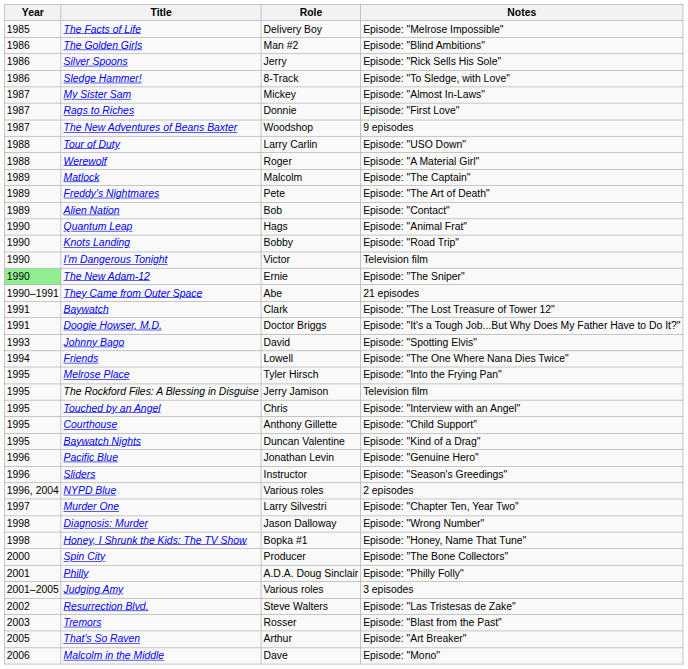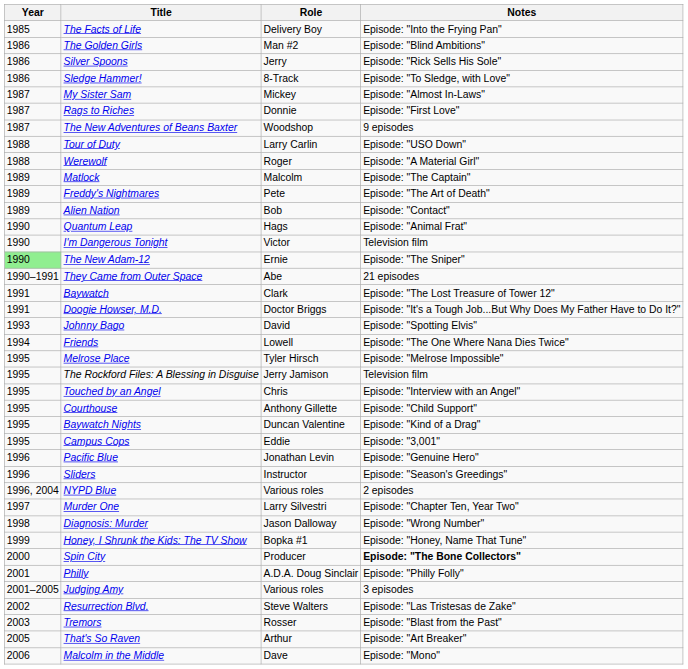 <table class="wikitable sortable">
 <tr>
 <th>Year</th>
 <th>Title</th>
 <th>Role</th>
 <th>Notes</th>
 </tr>
 <tr>
 <td>1985</td>
 <td><a href='#'><em>The Facts of Life</em></a></td>
 <td>Delivery Boy</td>
-<td>Episode: "Melrose Impossible"</td>
+<td>Episode: "Into the Frying Pan"</td>
 </tr>
 <tr>
 <td>1986</td>
 <td><em><a href='#'>The Golden Girls</a></em></td>
 <td>Man #2</td>
 <td>Episode: "Blind Ambitions"</td>
 </tr>
 <tr>
 <td>1986</td>
 <td><em><a href='#'>Silver Spoons</a></em></td>
 <td>Jerry</td>
 <td>Episode: "Rick Sells His Sole"</td>
 </tr>
 <tr>
 <td>1986</td>
 <td><em><a href='#'>Sledge Hammer!</a></em></td>
 <td>8-Track</td>
 <td>Episode: "To Sledge, with Love"</td>
 </tr>
 <tr>
 <td>1987</td>
 <td><em><a href='#'>My Sister Sam</a></em></td>
 <td>Mickey</td>
 <td>Episode: "Almost In-Laws"</td>
 </tr>
 <tr>
 <td>1987</td>
 <td><a href='#'><em>Rags to Riches</em></a></td>
 <td>Donnie</td>
 <td>Episode: "First Love"</td>
 </tr>
 <tr>
 <td>1987</td>
 <td><em><a href='#'>The New Adventures of Beans Baxter</a></em></td>
 <td>Woodshop</td>
 <td>9 episodes</td>
 </tr>
 <tr>
 <td>1988</td>
 <td><a href='#'><em>Tour of Duty</em></a></td>
 <td>Larry Carlin</td>
 <td>Episode: "USO Down"</td>
 </tr>
 <tr>
 <td>1988</td>
 <td><a href='#'><em>Werewolf</em></a></td>
 <td>Roger</td>
 <td>Episode: "A Material Girl"</td>
 </tr>
 <tr>
 <td>1989</td>
 <td><a href='#'><em>Matlock</em></a></td>
 <td>Malcolm</td>
 <td>Episode: "The Captain"</td>
 </tr>
 <tr>
 <td>1989</td>
 <td><em><a href='#'>Freddy's Nightmares</a></em></td>
 <td>Pete</td>
 <td>Episode: "The Art of Death"</td>
 </tr>
 <tr>
 <td>1989</td>
 <td><a href='#'><em>Alien Nation</em></a></td>
 <td>Bob</td>
 <td>Episode: "Contact"</td>
 </tr>
 <tr>
 <td>1990</td>
 <td><em><a href='#'>Quantum Leap</a></em></td>
 <td>Hags</td>
 <td>Episode: "Animal Frat"</td>
 </tr>
 <tr>
 <td>1990</td>
-<td><em><a href='#'>Knots Landing</a></em></td>
-<td>Bobby</td>
-<td>Episode: "Road Trip"</td>
-</tr>
-<tr>
-<td>1990</td>
 <td><em><a href='#'>I'm Dangerous Tonight</a></em></td>
 <td>Victor</td>
 <td>Television film</td>
 </tr>
 <tr>
 <td style="background: lightgreen;">1990</td>
 <td><a href='#'><em>The New Adam-12</em></a></td>
 <td>Ernie</td>
 <td>Episode: "The Sniper"</td>
 </tr>
 <tr>
 <td>1990–1991</td>
 <td><em><a href='#'>They Came from Outer Space</a></em></td>
 <td>Abe</td>
 <td>21 episodes</td>
 </tr>
 <tr>
 <td>1991</td>
 <td><em><a href='#'>Baywatch</a></em></td>
 <td>Clark</td>
 <td>Episode: "The Lost Treasure of Tower 12"</td>
 </tr>
 <tr>
 <td>1991</td>
 <td><em><a href='#'>Doogie Howser, M.D.</a></em></td>
 <td>Doctor Briggs</td>
 <td>Episode: "It's a Tough Job...But Why Does My Father Have to Do It?"</td>
 </tr>
 <tr>
 <td>1993</td>
 <td><em><a href='#'>Johnny Bago</a></em></td>
 <td>David</td>
 <td>Episode: "Spotting Elvis"</td>
 </tr>
 <tr>
 <td>1994</td>
 <td><em><a href='#'>Friends</a></em></td>
 <td>Lowell</td>
 <td>Episode: "The One Where Nana Dies Twice"</td>
 </tr>
 <tr>
 <td>1995</td>
 <td><em><a href='#'>Melrose Place</a></em></td>
 <td>Tyler Hirsch</td>
-<td>Episode: "Into the Frying Pan"</td>
+<td>Episode: "Melrose Impossible"</td>
 </tr>
 <tr>
 <td>1995</td>
 <td><em>The Rockford Files: A Blessing in Disguise</em></td>
 <td>Jerry Jamison</td>
 <td>Television film</td>
 </tr>
 <tr>
 <td>1995</td>
 <td><em><a href='#'>Touched by an Angel</a></em></td>
 <td>Chris</td>
 <td>Episode: "Interview with an Angel"</td>
 </tr>
 <tr>
 <td>1995</td>
 <td><a href='#'><em>Courthouse</em></a></td>
 <td>Anthony Gillette</td>
 <td>Episode: "Child Support"</td>
 </tr>
 <tr>
 <td>1995</td>
 <td><em><a href='#'>Baywatch Nights</a></em></td>
 <td>Duncan Valentine</td>
 <td>Episode: "Kind of a Drag"</td>
+</tr>
+<tr>
+<td>1995</td>
+<td><em><a href='#'>Campus Cops</a></em></td>
+<td>Eddie</td>
+<td>Episode: "3,001"</td>
 </tr>
 <tr>
 <td>1996</td>
 <td><a href='#'><em>Pacific Blue</em></a></td>
 <td>Jonathan Levin</td>
 <td>Episode: "Genuine Hero"</td>
 </tr>
 <tr>
 <td>1996</td>
 <td><a href='#'><em>Sliders</em></a></td>
 <td>Instructor</td>
 <td>Episode: "Season's Greedings"</td>
 </tr>
 <tr>
 <td>1996, 2004</td>
 <td><em><a href='#'>NYPD Blue</a></em></td>
 <td>Various roles</td>
 <td>2 episodes</td>
 </tr>
 <tr>
 <td>1997</td>
 <td><a href='#'><em>Murder One</em></a></td>
 <td>Larry Silvestri</td>
 <td>Episode: "Chapter Ten, Year Two"</td>
 </tr>
 <tr>
 <td>1998</td>
 <td><em><a href='#'>Diagnosis: Murder</a></em></td>
 <td>Jason Dalloway</td>
 <td>Episode: "Wrong Number"</td>
 </tr>
 <tr>
-<td>1998</td>
+<td>1999</td>
 <td><em><a href='#'>Honey, I Shrunk the Kids: The TV Show</a></em></td>
 <td>Bopka #1</td>
 <td>Episode: "Honey, Name That Tune"</td>
 </tr>
 <tr>
 <td>2000</td>
 <td><em><a href='#'>Spin City</a></em></td>
 <td>Producer</td>
-<td>Episode: "The Bone Collectors"</td>
+<td><strong>Episode: "The Bone Collectors"</strong></td>
 </tr>
 <tr>
 <td>2001</td>
 <td><a href='#'><em>Philly</em></a></td>
 <td>A.D.A. Doug Sinclair</td>
 <td>Episode: "Philly Folly"</td>
 </tr>
 <tr>
 <td>2001–2005</td>
 <td><em><a href='#'>Judging Amy</a></em></td>
 <td>Various roles</td>
 <td>3 episodes</td>
 </tr>
 <tr>
 <td>2002</td>
 <td><em><a href='#'>Resurrection Blvd.</a></em></td>
 <td>Steve Walters</td>
 <td>Episode: "Las Tristesas de Zake"</td>
 </tr>
 <tr>
 <td>2003</td>
 <td><a href='#'><em>Tremors</em></a></td>
 <td>Rosser</td>
 <td>Episode: "Blast from the Past"</td>
 </tr>
 <tr>
 <td>2005</td>
 <td><em><a href='#'>That's So Raven</a></em></td>
 <td>Arthur</td>
 <td>Episode: "Art Breaker"</td>
 </tr>
 <tr>
 <td>2006</td>
 <td><em><a href='#'>Malcolm in the Middle</a></em></td>
 <td>Dave</td>
 <td>Episode: "Mono"</td>
 </tr>
 </table>
